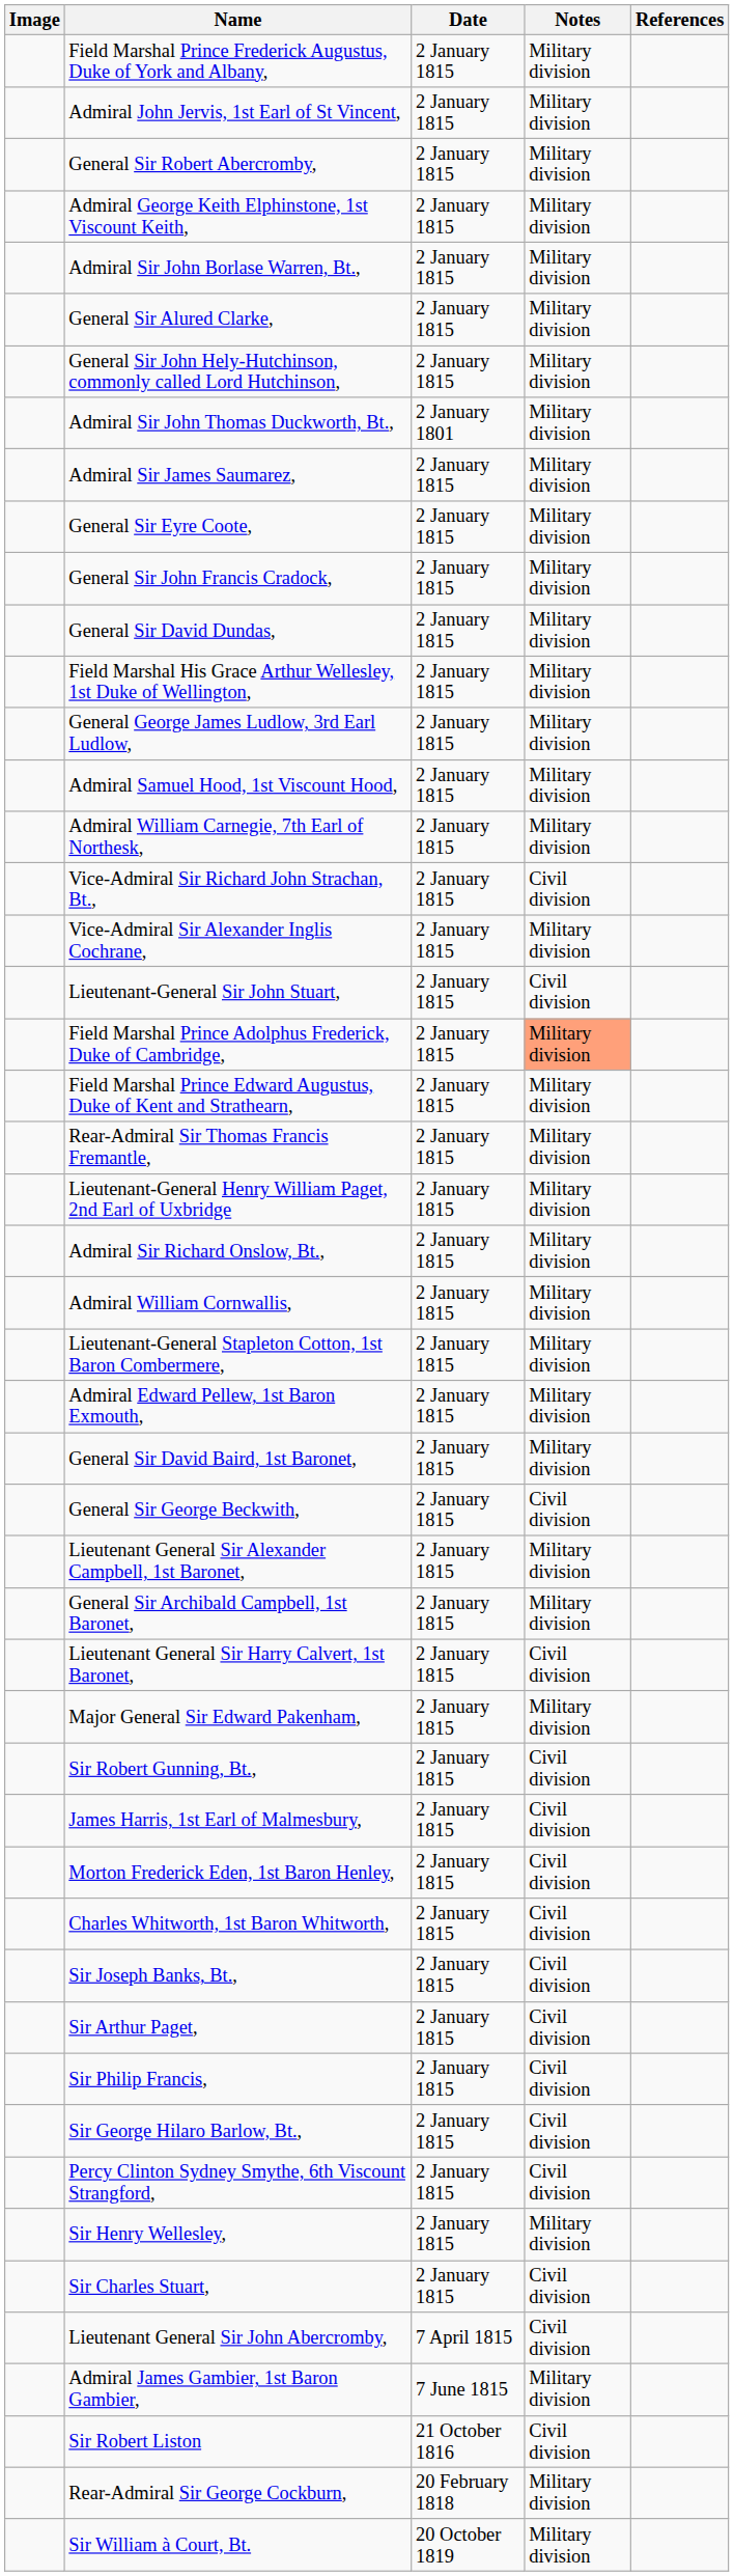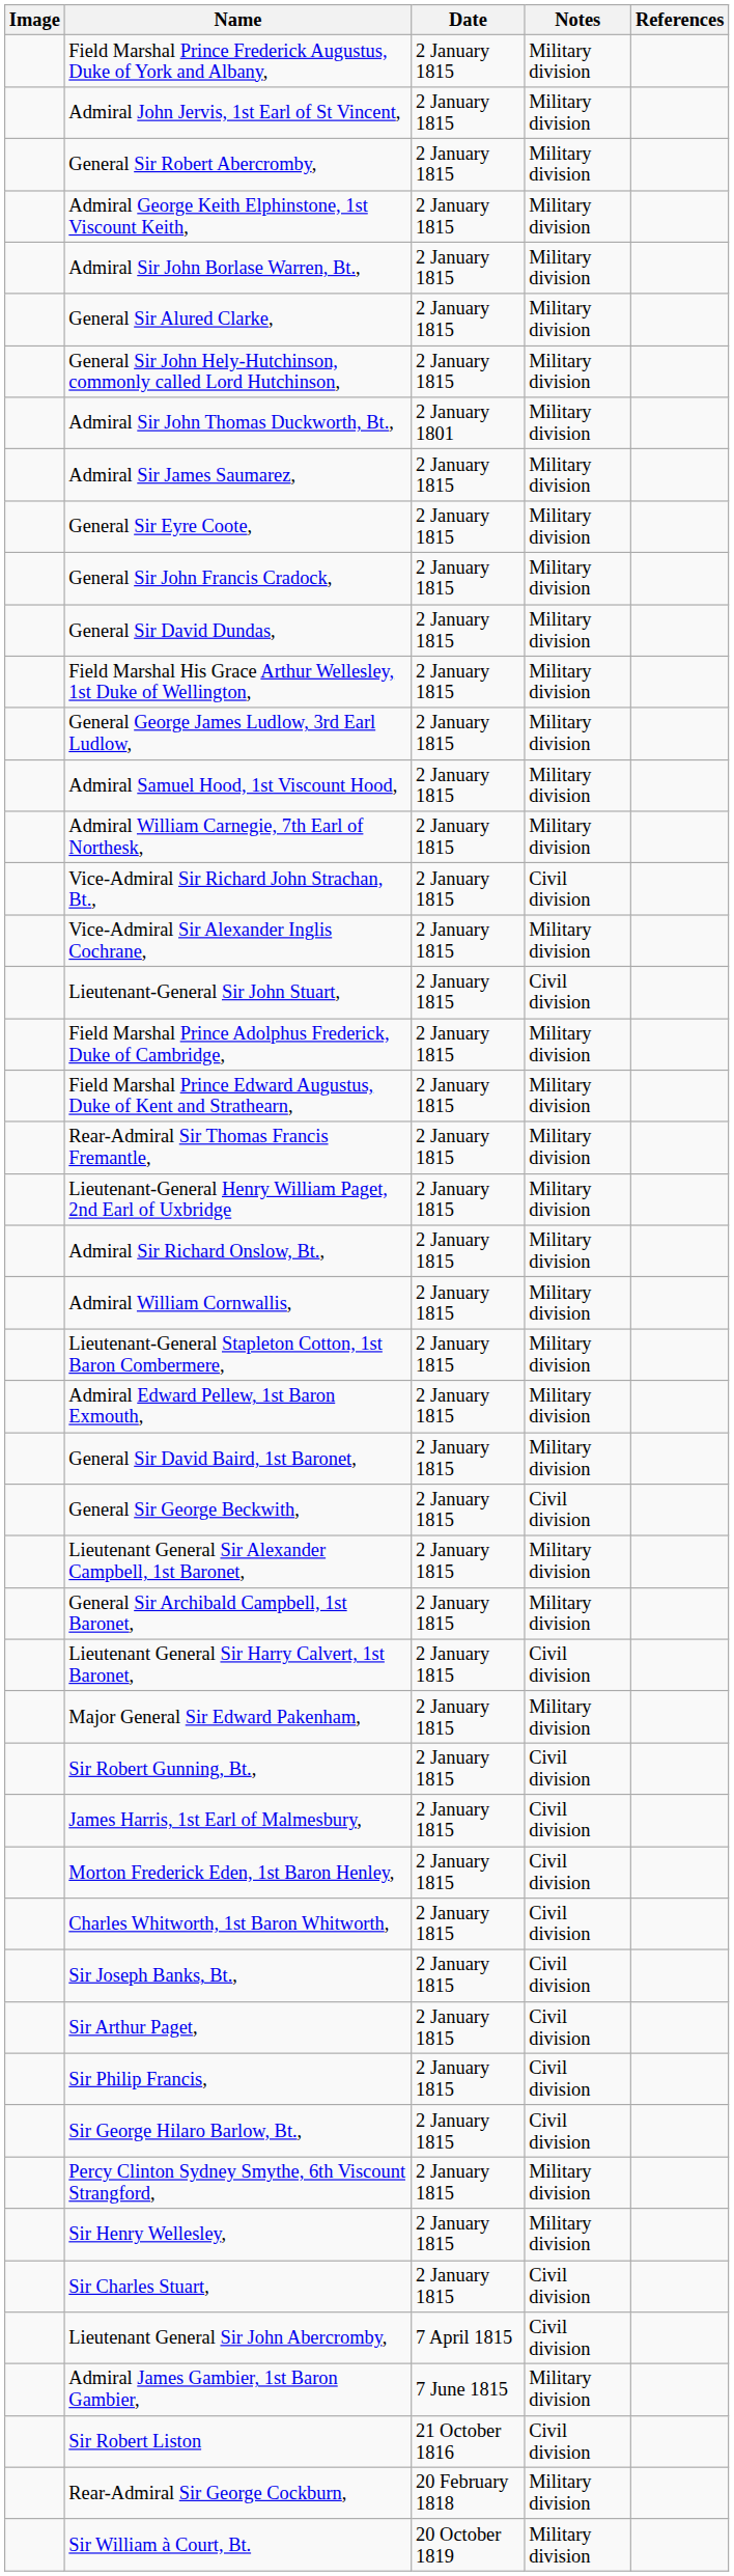 <table class="wikitable">
 <tr>
 <th>Image</th>
 <th>Name</th>
 <th>Date</th>
 <th>Notes</th>
 <th>References</th>
 </tr>
 <tr>
 <td></td>
 <td>Field Marshal <a href='#'>Prince Frederick Augustus, Duke of York and Albany</a>, </td>
 <td>2 January 1815</td>
 <td>Military division</td>
 <td></td>
 </tr>
 <tr>
 <td></td>
 <td>Admiral <a href='#'>John Jervis, 1st Earl of St Vincent</a>, </td>
 <td>2 January 1815</td>
 <td>Military division</td>
 <td></td>
 </tr>
 <tr>
 <td></td>
 <td>General <a href='#'>Sir Robert Abercromby</a>, </td>
 <td>2 January 1815</td>
 <td>Military division</td>
 <td></td>
 </tr>
 <tr>
 <td></td>
 <td>Admiral <a href='#'>George Keith Elphinstone, 1st Viscount Keith</a>, </td>
 <td>2 January 1815</td>
 <td>Military division</td>
 <td></td>
 </tr>
 <tr>
 <td></td>
 <td>Admiral <a href='#'>Sir John Borlase Warren, Bt.</a>, </td>
 <td>2 January 1815</td>
 <td>Military division</td>
 <td></td>
 </tr>
 <tr>
 <td></td>
 <td>General <a href='#'>Sir Alured Clarke</a>, </td>
 <td>2 January 1815</td>
 <td>Military division</td>
 <td></td>
 </tr>
 <tr>
 <td></td>
 <td>General <a href='#'>Sir John Hely-Hutchinson, commonly called Lord Hutchinson</a>, </td>
 <td>2 January 1815</td>
 <td>Military division</td>
 <td></td>
 </tr>
 <tr>
 <td></td>
 <td>Admiral <a href='#'>Sir John Thomas Duckworth, Bt.</a>, </td>
 <td>2 January 1801</td>
 <td>Military division</td>
 <td></td>
 </tr>
 <tr>
 <td></td>
 <td>Admiral <a href='#'>Sir James Saumarez</a>, </td>
 <td>2 January 1815</td>
 <td>Military division</td>
 <td></td>
 </tr>
 <tr>
 <td></td>
 <td>General <a href='#'>Sir Eyre Coote</a>, </td>
 <td>2 January 1815</td>
 <td>Military division</td>
 <td></td>
 </tr>
 <tr>
 <td></td>
 <td>General <a href='#'>Sir John Francis Cradock</a>, </td>
 <td>2 January 1815</td>
 <td>Military division</td>
 <td></td>
 </tr>
 <tr>
 <td></td>
 <td>General <a href='#'>Sir David Dundas</a>, </td>
 <td>2 January 1815</td>
 <td>Military division</td>
 <td></td>
 </tr>
 <tr>
 <td></td>
 <td>Field Marshal His Grace <a href='#'>Arthur Wellesley, 1st Duke of Wellington</a>, </td>
 <td>2 January 1815</td>
 <td>Military division</td>
 <td></td>
 </tr>
 <tr>
 <td></td>
 <td>General <a href='#'>George James Ludlow, 3rd Earl Ludlow</a>, </td>
 <td>2 January 1815</td>
 <td>Military division</td>
 <td></td>
 </tr>
 <tr>
 <td></td>
 <td>Admiral <a href='#'>Samuel Hood, 1st Viscount Hood</a>, </td>
 <td>2 January 1815</td>
 <td>Military division</td>
 <td></td>
 </tr>
 <tr>
 <td></td>
 <td>Admiral <a href='#'>William Carnegie, 7th Earl of Northesk</a>, </td>
 <td>2 January 1815</td>
 <td>Military division</td>
 <td></td>
 </tr>
 <tr>
 <td></td>
 <td>Vice-Admiral <a href='#'>Sir Richard John Strachan, Bt.</a>, </td>
 <td>2 January 1815</td>
 <td>Civil division</td>
 <td></td>
 </tr>
 <tr>
 <td></td>
 <td>Vice-Admiral <a href='#'>Sir Alexander Inglis Cochrane</a>, </td>
 <td>2 January 1815</td>
 <td>Military division</td>
 <td></td>
 </tr>
 <tr>
 <td></td>
 <td>Lieutenant-General <a href='#'>Sir John Stuart</a>, </td>
 <td>2 January 1815</td>
 <td>Civil division</td>
 <td></td>
 </tr>
 <tr>
 <td></td>
 <td>Field Marshal <a href='#'>Prince Adolphus Frederick, Duke of Cambridge</a>, </td>
 <td>2 January 1815</td>
-<td style="background: lightsalmon;">Military division</td>
+<td>Military division</td>
 <td></td>
 </tr>
 <tr>
 <td></td>
 <td>Field Marshal <a href='#'>Prince Edward Augustus, Duke of Kent and Strathearn</a>, </td>
 <td>2 January 1815</td>
 <td>Military division</td>
 <td></td>
 </tr>
 <tr>
 <td></td>
 <td>Rear-Admiral <a href='#'>Sir Thomas Francis Fremantle</a>, </td>
 <td>2 January 1815</td>
 <td>Military division</td>
 <td></td>
 </tr>
 <tr>
 <td></td>
 <td>Lieutenant-General <a href='#'>Henry William Paget, 2nd Earl of Uxbridge</a></td>
 <td>2 January 1815</td>
 <td>Military division</td>
 <td></td>
 </tr>
 <tr>
 <td></td>
 <td>Admiral <a href='#'>Sir Richard Onslow, Bt.</a>, </td>
 <td>2 January 1815</td>
 <td>Military division</td>
 <td></td>
 </tr>
 <tr>
 <td></td>
 <td>Admiral <a href='#'>William Cornwallis</a>, </td>
 <td>2 January 1815</td>
 <td>Military division</td>
 <td></td>
 </tr>
 <tr>
 <td></td>
 <td>Lieutenant-General <a href='#'>Stapleton Cotton, 1st Baron Combermere</a>, </td>
 <td>2 January 1815</td>
 <td>Military division</td>
 <td></td>
 </tr>
 <tr>
 <td></td>
 <td>Admiral <a href='#'>Edward Pellew, 1st Baron Exmouth</a>, </td>
 <td>2 January 1815</td>
 <td>Military division</td>
 <td></td>
 </tr>
 <tr>
 <td></td>
 <td>General <a href='#'>Sir David Baird, 1st Baronet</a>, </td>
 <td>2 January 1815</td>
 <td>Military division</td>
 <td></td>
 </tr>
 <tr>
 <td></td>
 <td>General <a href='#'>Sir George Beckwith</a>, </td>
 <td>2 January 1815</td>
 <td>Civil division</td>
 <td></td>
 </tr>
 <tr>
 <td></td>
 <td>Lieutenant General <a href='#'>Sir Alexander Campbell, 1st Baronet</a>, </td>
 <td>2 January 1815</td>
 <td>Military division</td>
 <td></td>
 </tr>
 <tr>
 <td></td>
 <td>General <a href='#'>Sir Archibald Campbell, 1st Baronet</a>, </td>
 <td>2 January 1815</td>
 <td>Military division</td>
 <td></td>
 </tr>
 <tr>
 <td></td>
 <td>Lieutenant General <a href='#'>Sir Harry Calvert, 1st Baronet</a>, </td>
 <td>2 January 1815</td>
 <td>Civil division</td>
 <td></td>
 </tr>
 <tr>
 <td></td>
 <td>Major General <a href='#'>Sir Edward Pakenham</a>, </td>
 <td>2 January 1815</td>
 <td>Military division</td>
 <td></td>
 </tr>
 <tr>
 <td></td>
 <td><a href='#'>Sir Robert Gunning, Bt.</a>, </td>
 <td>2 January 1815</td>
 <td>Civil division</td>
 <td></td>
 </tr>
 <tr>
 <td></td>
 <td><a href='#'>James Harris, 1st Earl of Malmesbury</a>, </td>
 <td>2 January 1815</td>
 <td>Civil division</td>
 <td></td>
 </tr>
 <tr>
 <td></td>
 <td><a href='#'>Morton Frederick Eden, 1st Baron Henley</a>, </td>
 <td>2 January 1815</td>
 <td>Civil division</td>
 <td></td>
 </tr>
 <tr>
 <td></td>
 <td><a href='#'>Charles Whitworth, 1st Baron Whitworth</a>, </td>
 <td>2 January 1815</td>
 <td>Civil division</td>
 <td></td>
 </tr>
 <tr>
 <td></td>
 <td><a href='#'>Sir Joseph Banks, Bt.</a>, </td>
 <td>2 January 1815</td>
 <td>Civil division</td>
 <td></td>
 </tr>
 <tr>
 <td></td>
 <td><a href='#'>Sir Arthur Paget</a>, </td>
 <td>2 January 1815</td>
 <td>Civil division</td>
 <td></td>
 </tr>
 <tr>
 <td></td>
 <td><a href='#'>Sir Philip Francis</a>, </td>
 <td>2 January 1815</td>
 <td>Civil division</td>
 <td></td>
 </tr>
 <tr>
 <td></td>
 <td><a href='#'>Sir George Hilaro Barlow, Bt.</a>, </td>
 <td>2 January 1815</td>
 <td>Civil division</td>
 <td></td>
 </tr>
 <tr>
 <td></td>
 <td><a href='#'>Percy Clinton Sydney Smythe, 6th Viscount Strangford</a>, </td>
 <td>2 January 1815</td>
-<td>Civil division</td>
+<td>Military division</td>
 <td></td>
 </tr>
 <tr>
 <td></td>
 <td><a href='#'>Sir Henry Wellesley</a>, </td>
 <td>2 January 1815</td>
 <td>Military division</td>
 <td></td>
 </tr>
 <tr>
 <td></td>
 <td><a href='#'>Sir Charles Stuart</a>, </td>
 <td>2 January 1815</td>
 <td>Civil division</td>
 <td></td>
 </tr>
 <tr>
 <td></td>
 <td>Lieutenant General <a href='#'>Sir John Abercromby</a>, </td>
 <td>7 April 1815</td>
 <td>Civil division</td>
 <td></td>
 </tr>
 <tr>
 <td></td>
 <td>Admiral <a href='#'>James Gambier, 1st Baron Gambier</a>, </td>
 <td>7 June 1815</td>
 <td>Military division</td>
 <td></td>
 </tr>
 <tr>
 <td></td>
 <td><a href='#'>Sir Robert Liston</a></td>
 <td>21 October 1816</td>
 <td>Civil division</td>
 <td></td>
 </tr>
 <tr>
 <td></td>
 <td>Rear-Admiral <a href='#'>Sir George Cockburn</a>, </td>
 <td>20 February 1818</td>
 <td>Military division</td>
 <td></td>
 </tr>
 <tr>
 <td></td>
 <td><a href='#'>Sir William à Court, Bt.</a></td>
 <td>20 October 1819</td>
 <td>Military division</td>
 <td></td>
 </tr>
 </table>
